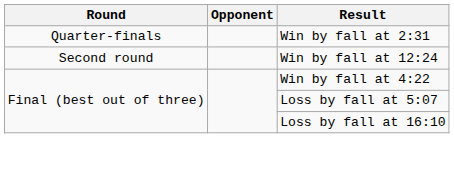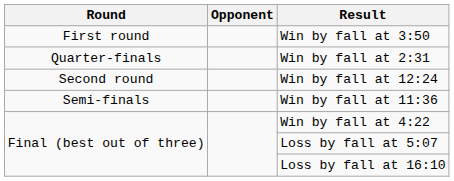 <table class="wikitable" style=" text-align:center;">
 <tr>
 <th>Round</th>
 <th>Opponent</th>
 <th>Result</th>
+</tr>
+<tr>
+<td>First round</td>
+<td></td>
+<td align=left>Win by fall at 3:50</td>
 </tr>
 <tr>
 <td>Quarter-finals</td>
 <td></td>
 <td align=left>Win by fall at 2:31</td>
 </tr>
 <tr>
 <td>Second round</td>
 <td></td>
 <td align=left>Win by fall at 12:24</td>
+</tr>
+<tr>
+<td>Semi-finals</td>
+<td></td>
+<td align=left>Win by fall at 11:36</td>
 </tr>
 <tr>
 <td rowspan=3>Final (best out of three)</td>
 <td rowspan=3></td>
 <td align=left>Win by fall at 4:22</td>
 </tr>
 <tr>
 <td align=left>Loss by fall at 5:07</td>
 </tr>
 <tr>
 <td align=left>Loss by fall at 16:10 </td>
 </tr>
 </table>
